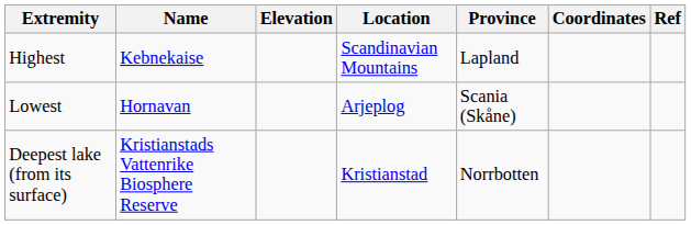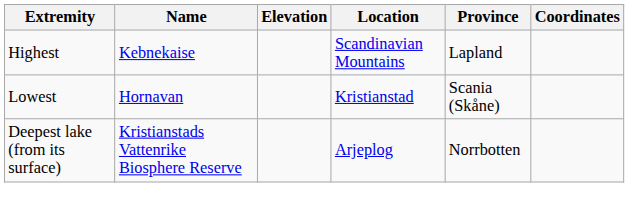 <table class = "wikitable sortable">
 <tr>
 <th class="unsortable">Extremity</th>
 <th>Name</th>
 <th>Elevation</th>
 <th class="unsortable">Location</th>
 <th class="unsortable">Province</th>
 <th class="unsortable">Coordinates</th>
-<th class="unsortable">Ref</th>
 </tr>
 <tr class="vcard">
 <td>Highest</td>
 <td class="fn org"><a href='#'>Kebnekaise</a></td>
 <td></td>
 <td><a href='#'>Scandinavian Mountains</a></td>
 <td>Lapland</td>
 <td></td>
-<td></td>
 </tr>
 <tr class="vcard">
 <td>Lowest</td>
 <td class="fn org"><a href='#'>Hornavan</a></td>
 <td></td>
-<td><a href='#'>Arjeplog</a></td>
+<td><a href='#'>Kristianstad</a></td>
 <td>Scania (Skåne)</td>
-<td></td>
 <td></td>
 </tr>
 <tr class="vcard">
 <td>Deepest lake (from its surface)</td>
 <td class="fn org"><a href='#'>Kristianstads Vattenrike Biosphere Reserve</a></td>
 <td></td>
-<td><a href='#'>Kristianstad</a></td>
+<td><a href='#'>Arjeplog</a></td>
 <td>Norrbotten</td>
-<td></td>
 <td></td>
 </tr>
 </table>
